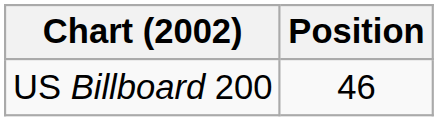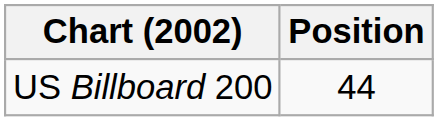 <table class="wikitable">
 <tr>
 <th>Chart (2002)</th>
 <th>Position</th>
 </tr>
 <tr>
 <td>US <em>Billboard</em> 200</td>
-<td align="center">46</td>
+<td align="center">44</td>
 </tr>
 </table>
